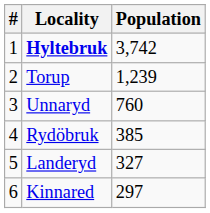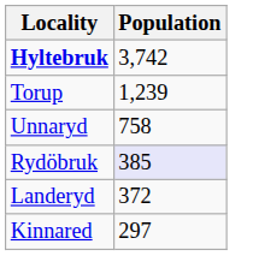 <table class="wikitable">
 <tr>
-<th>#</th>
 <th>Locality</th>
 <th>Population</th>
 </tr>
 <tr>
-<td>1</td>
 <td><strong><a href='#'>Hyltebruk</a></strong></td>
 <td>3,742</td>
 </tr>
 <tr>
-<td>2</td>
 <td><a href='#'>Torup</a></td>
 <td>1,239</td>
 </tr>
 <tr>
-<td>3</td>
 <td><a href='#'>Unnaryd</a></td>
-<td>760</td>
+<td>758</td>
 </tr>
 <tr>
-<td>4</td>
 <td><a href='#'>Rydöbruk</a></td>
-<td>385</td>
+<td style="background: lavender;">385</td>
 </tr>
 <tr>
-<td>5</td>
 <td><a href='#'>Landeryd</a></td>
-<td>327</td>
+<td>372</td>
 </tr>
 <tr>
-<td>6</td>
 <td><a href='#'>Kinnared</a></td>
 <td>297</td>
 </tr>
 </table>
